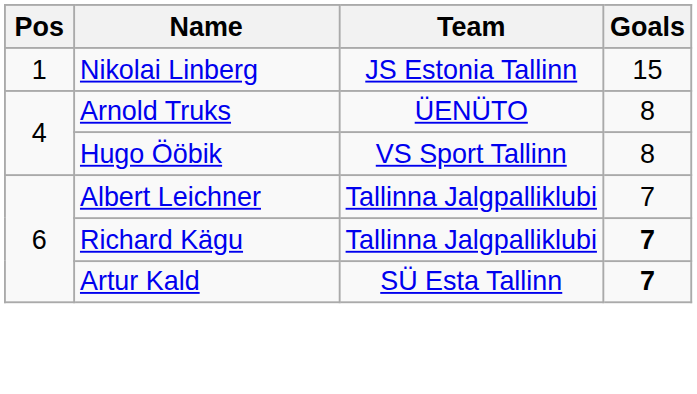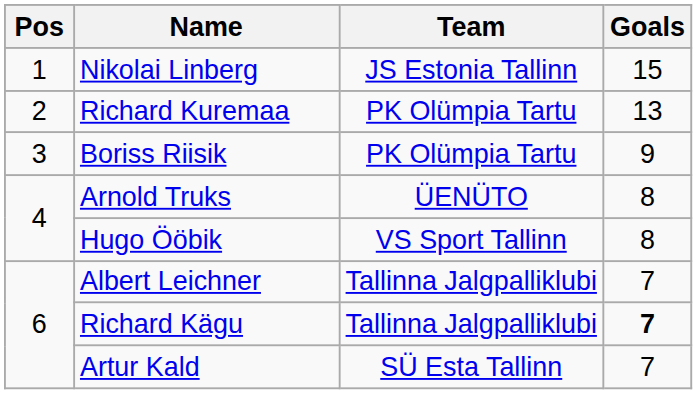 <table class="wikitable" style="font-size:90%; text-align:center;">
 <tr>
 <th width="30">Pos</th>
 <th width="135">Name</th>
 <th width="135">Team</th>
 <th width="30">Goals</th>
 </tr>
 <tr>
 <td>1</td>
 <td align=left><a href='#'>Nikolai Linberg</a></td>
 <td><a href='#'>JS Estonia Tallinn</a></td>
 <td>15</td>
+</tr>
+<tr>
+<td>2</td>
+<td align=left><a href='#'>Richard Kuremaa</a></td>
+<td><a href='#'>PK Olümpia Tartu</a></td>
+<td>13</td>
+</tr>
+<tr>
+<td>3</td>
+<td align=left><a href='#'>Boriss Riisik</a></td>
+<td><a href='#'>PK Olümpia Tartu</a></td>
+<td>9</td>
 </tr>
 <tr>
 <td rowspan=2>4</td>
 <td align=left><a href='#'>Arnold Truks</a></td>
 <td><a href='#'>ÜENÜTO</a></td>
 <td>8</td>
 </tr>
 <tr>
 <td align=left><a href='#'>Hugo Ööbik</a></td>
 <td><a href='#'>VS Sport Tallinn</a></td>
 <td>8</td>
 </tr>
 <tr>
 <td rowspan=3>6</td>
 <td align=left><a href='#'>Albert Leichner</a></td>
 <td><a href='#'>Tallinna Jalgpalliklubi</a></td>
 <td>7</td>
 </tr>
 <tr>
 <td align=left><a href='#'>Richard Kägu</a></td>
 <td><a href='#'>Tallinna Jalgpalliklubi</a></td>
 <td><strong>7</strong></td>
 </tr>
 <tr>
 <td align=left><a href='#'>Artur Kald</a></td>
 <td><a href='#'>SÜ Esta Tallinn</a></td>
-<td><strong>7</strong></td>
+<td>7</td>
 </tr>
 </table>
